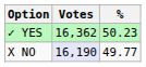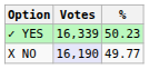 <table class="wikitable">
 <tr>
 <th>Option</th>
 <th>Votes</th>
 <th>%</th>
 </tr>
 <tr>
 <td style=background:#bbf8be>✓ YES</td>
-<td style=background:#bbf8be>16,362</td>
+<td style=background:#bbf8be>16,339</td>
 <td style=background:#bbf8be>50.23</td>
 </tr>
 <tr>
 <td>X NO</td>
 <td style="background: lavender;">16,190</td>
 <td>49.77</td>
 </tr>
 </table>
